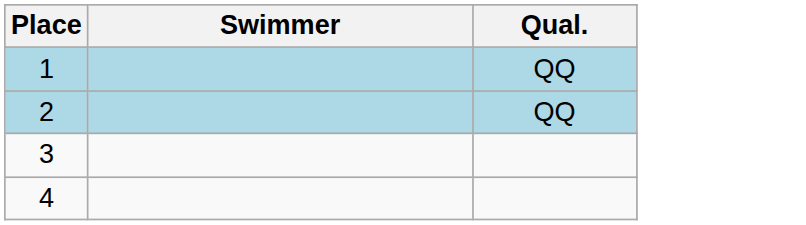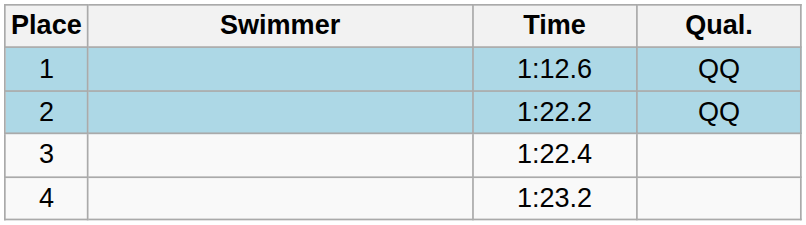 <table class=wikitable style="text-align:center">
 <tr>
 <th>Place</th>
 <th width=220>Swimmer</th>
+<th width=90>Time</th>
 <th width=90>Qual.</th>
 </tr>
 <tr bgcolor=lightblue>
 <td>1</td>
 <td align=left></td>
+<td>1:12.6</td>
 <td>QQ</td>
 </tr>
 <tr bgcolor=lightblue>
 <td>2</td>
 <td align=left></td>
+<td>1:22.2</td>
 <td>QQ</td>
 </tr>
 <tr>
 <td>3</td>
 <td align=left></td>
+<td>1:22.4</td>
 <td></td>
 </tr>
 <tr>
 <td>4</td>
 <td align=left></td>
+<td>1:23.2</td>
 <td></td>
 </tr>
 </table>
